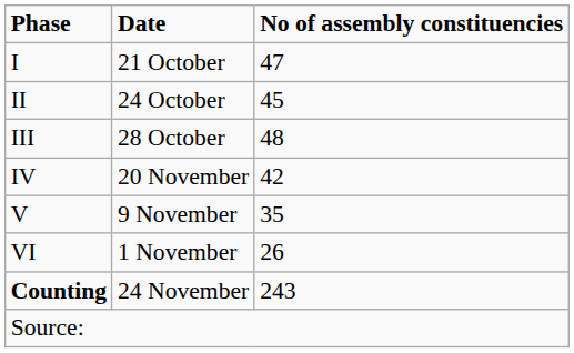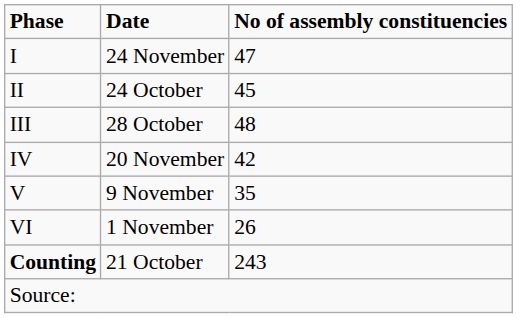 <table class="wikitable">
 <tr>
 <td><strong>Phase</strong></td>
 <td><strong>Date</strong></td>
 <td><strong>No of assembly constituencies</strong></td>
 </tr>
 <tr>
 <td>I</td>
-<td>21 October</td>
+<td>24 November</td>
 <td>47</td>
 </tr>
 <tr>
 <td>II</td>
 <td>24 October</td>
 <td>45</td>
 </tr>
 <tr>
 <td>III</td>
 <td>28 October</td>
 <td>48</td>
 </tr>
 <tr>
 <td>IV</td>
 <td>20 November</td>
 <td>42</td>
 </tr>
 <tr>
 <td>V</td>
 <td>9 November</td>
 <td>35</td>
 </tr>
 <tr>
 <td>VI</td>
 <td>1 November</td>
 <td>26</td>
 </tr>
 <tr>
 <td><strong>Counting</strong></td>
-<td>24 November</td>
+<td>21 October</td>
 <td>243</td>
 </tr>
 <tr>
 <td colspan="5">Source: </td>
 </tr>
 </table>
